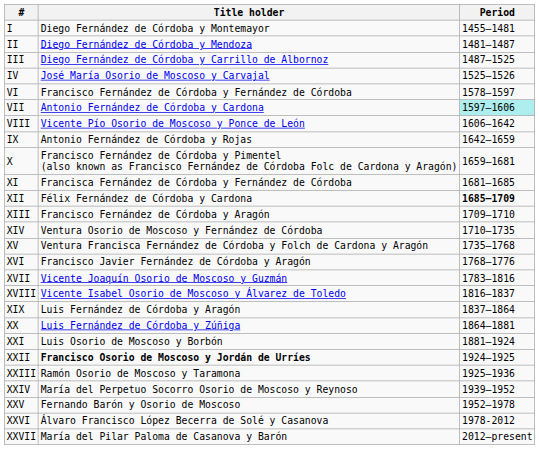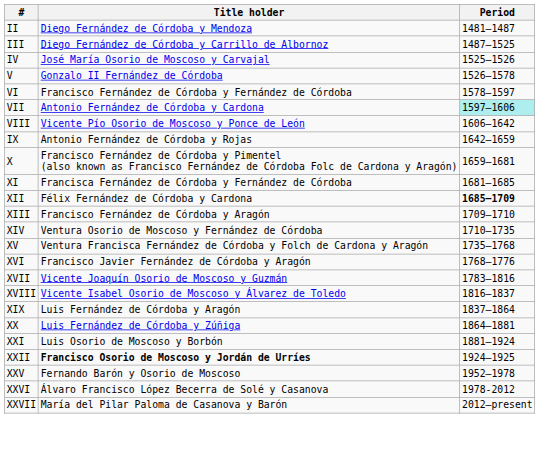 <table class="wikitable">
 <tr>
 <th>#</th>
 <th>Title holder</th>
 <th>Period</th>
-</tr>
-<tr>
-<td>I</td>
-<td>Diego Fernández de Córdoba y Montemayor</td>
-<td>1455–1481</td>
 </tr>
 <tr>
 <td>II</td>
 <td><a href='#'>Diego Fernández de Córdoba y Mendoza</a></td>
 <td>1481–1487</td>
 </tr>
 <tr>
 <td>III</td>
 <td><a href='#'>Diego Fernández de Córdoba y Carrillo de Albornoz</a></td>
 <td>1487–1525</td>
 </tr>
 <tr>
 <td>IV</td>
 <td><a href='#'>José María Osorio de Moscoso y Carvajal</a></td>
 <td>1525–1526</td>
+</tr>
+<tr>
+<td>V</td>
+<td><a href='#'>Gonzalo II Fernández de Córdoba</a></td>
+<td>1526–1578</td>
 </tr>
 <tr>
 <td>VI</td>
 <td>Francisco Fernández de Córdoba y Fernández de Córdoba</td>
 <td>1578–1597</td>
 </tr>
 <tr>
 <td>VII</td>
 <td><a href='#'>Antonio Fernández de Córdoba y Cardona</a></td>
 <td style="background: paleturquoise;">1597–1606</td>
 </tr>
 <tr>
 <td>VIII</td>
 <td><a href='#'>Vicente Pío Osorio de Moscoso y Ponce de León</a></td>
 <td>1606–1642</td>
 </tr>
 <tr>
 <td>IX</td>
 <td>Antonio Fernández de Córdoba y Rojas</td>
 <td>1642–1659</td>
 </tr>
 <tr>
 <td>X</td>
 <td>Francisco Fernández de Córdoba y Pimentel<br>(also known as Francisco Fernández de Córdoba Folc de Cardona y Aragón)</td>
 <td>1659–1681</td>
 </tr>
 <tr>
 <td>XI</td>
 <td>Francisca Fernández de Córdoba y Fernández de Córdoba</td>
 <td>1681–1685</td>
 </tr>
 <tr>
 <td>XII</td>
 <td>Félix Fernández de Córdoba y Cardona</td>
 <td><strong>1685–1709</strong></td>
 </tr>
 <tr>
 <td>XIII</td>
 <td>Francisco Fernández de Córdoba y Aragón</td>
 <td>1709–1710</td>
 </tr>
 <tr>
 <td>XIV</td>
 <td>Ventura Osorio de Moscoso y Fernández de Córdoba</td>
 <td>1710–1735</td>
 </tr>
 <tr>
 <td>XV</td>
 <td>Ventura Francisca Fernández de Córdoba y Folch de Cardona y Aragón</td>
 <td>1735–1768</td>
 </tr>
 <tr>
 <td>XVI</td>
 <td>Francisco Javier Fernández de Córdoba y Aragón</td>
 <td>1768–1776</td>
 </tr>
 <tr>
 <td>XVII</td>
 <td><a href='#'>Vicente Joaquín Osorio de Moscoso y Guzmán</a></td>
 <td>1783–1816</td>
 </tr>
 <tr>
 <td>XVIII</td>
 <td><a href='#'>Vicente Isabel Osorio de Moscoso y Álvarez de Toledo</a></td>
 <td>1816–1837</td>
 </tr>
 <tr>
 <td>XIX</td>
 <td>Luis Fernández de Córdoba y Aragón</td>
 <td>1837–1864</td>
 </tr>
 <tr>
 <td>XX</td>
 <td><a href='#'>Luis Fernández de Córdoba y Zúñiga</a></td>
 <td>1864–1881</td>
 </tr>
 <tr>
 <td>XXI</td>
 <td>Luis Osorio de Moscoso y Borbón</td>
 <td>1881–1924</td>
 </tr>
 <tr>
 <td>XXII</td>
 <td><strong>Francisco Osorio de Moscoso y Jordán de Urríes</strong></td>
 <td>1924–1925</td>
 </tr>
 <tr>
-<td>XXIII</td>
-<td>Ramón Osorio de Moscoso y Taramona</td>
-<td>1925–1936</td>
-</tr>
-<tr>
-<td>XXIV</td>
-<td>María del Perpetuo Socorro Osorio de Moscoso y Reynoso</td>
-<td>1939–1952</td>
-</tr>
-<tr>
 <td>XXV</td>
 <td>Fernando Barón y Osorio de Moscoso</td>
 <td>1952–1978</td>
 </tr>
 <tr>
 <td>XXVI</td>
 <td>Álvaro Francisco López Becerra de Solé y Casanova</td>
 <td>1978-2012</td>
 </tr>
 <tr>
 <td>XXVII</td>
 <td>María del Pilar Paloma de Casanova y Barón</td>
 <td>2012–present</td>
 </tr>
 </table>
